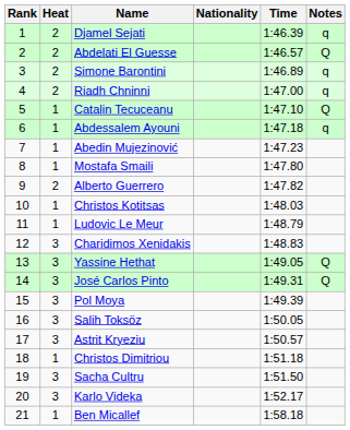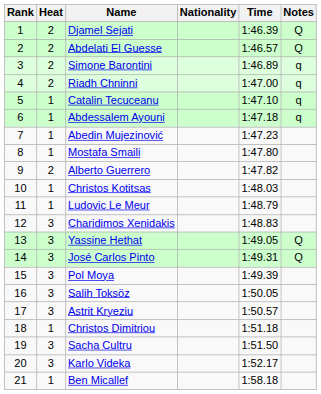 <table class="wikitable sortable" style="text-align:center">
 <tr>
 <th>Rank</th>
 <th>Heat</th>
 <th>Name</th>
 <th>Nationality</th>
 <th>Time</th>
 <th>Notes</th>
 </tr>
 <tr bgcolor=ccffcc>
 <td>1</td>
 <td>2</td>
 <td align=left><a href='#'>Djamel Sejati</a></td>
 <td align=left></td>
 <td>1:46.39</td>
-<td>q</td>
+<td>Q</td>
 </tr>
 <tr bgcolor=ccffcc>
 <td>2</td>
 <td>2</td>
 <td align=left><a href='#'>Abdelati El Guesse</a></td>
 <td align=left></td>
 <td>1:46.57</td>
 <td>Q</td>
 </tr>
 <tr bgcolor=ddffdd>
 <td>3</td>
 <td>2</td>
 <td align=left><a href='#'>Simone Barontini</a></td>
 <td align=left></td>
 <td>1:46.89</td>
 <td>q</td>
 </tr>
 <tr bgcolor=ddffdd>
 <td>4</td>
 <td>2</td>
 <td align=left><a href='#'>Riadh Chninni</a></td>
 <td align=left></td>
 <td>1:47.00</td>
 <td>q</td>
 </tr>
 <tr bgcolor=ccffcc>
 <td>5</td>
 <td>1</td>
 <td align=left><a href='#'>Catalin Tecuceanu</a></td>
 <td align=left></td>
 <td>1:47.10</td>
-<td>Q</td>
+<td>q</td>
 </tr>
 <tr bgcolor=ccffcc>
 <td>6</td>
 <td>1</td>
 <td align=left><a href='#'>Abdessalem Ayouni</a></td>
 <td align=left></td>
 <td>1:47.18</td>
 <td>q</td>
 </tr>
 <tr>
 <td>7</td>
 <td>1</td>
 <td align=left><a href='#'>Abedin Mujezinović</a></td>
 <td align=left></td>
 <td>1:47.23</td>
 <td></td>
 </tr>
 <tr>
 <td>8</td>
 <td>1</td>
 <td align=left><a href='#'>Mostafa Smaili</a></td>
 <td align=left></td>
 <td>1:47.80</td>
 <td></td>
 </tr>
 <tr>
 <td>9</td>
 <td>2</td>
 <td align=left><a href='#'>Alberto Guerrero</a></td>
 <td align=left></td>
 <td>1:47.82</td>
 <td></td>
 </tr>
 <tr>
 <td>10</td>
 <td>1</td>
 <td align=left><a href='#'>Christos Kotitsas</a></td>
 <td align=left></td>
 <td>1:48.03</td>
 <td></td>
 </tr>
 <tr>
 <td>11</td>
 <td>1</td>
 <td align=left><a href='#'>Ludovic Le Meur</a></td>
 <td align=left></td>
 <td>1:48.79</td>
 <td></td>
 </tr>
 <tr>
 <td>12</td>
 <td>3</td>
 <td align=left><a href='#'>Charidimos Xenidakis</a></td>
 <td align=left></td>
 <td>1:48.83</td>
 <td></td>
 </tr>
 <tr bgcolor=ccffcc>
 <td>13</td>
 <td>3</td>
 <td align=left><a href='#'>Yassine Hethat</a></td>
 <td align=left></td>
 <td>1:49.05</td>
 <td>Q</td>
 </tr>
 <tr bgcolor=ccffcc>
 <td>14</td>
 <td>3</td>
 <td align=left><a href='#'>José Carlos Pinto</a></td>
 <td align=left></td>
 <td>1:49.31</td>
 <td>Q</td>
 </tr>
 <tr>
 <td>15</td>
 <td>3</td>
 <td align=left><a href='#'>Pol Moya</a></td>
 <td align=left></td>
 <td>1:49.39</td>
 <td></td>
 </tr>
 <tr>
 <td>16</td>
 <td>3</td>
 <td align=left><a href='#'>Salih Toksöz</a></td>
 <td align=left></td>
 <td>1:50.05</td>
 <td></td>
 </tr>
 <tr>
 <td>17</td>
 <td>3</td>
 <td align=left><a href='#'>Astrit Kryeziu</a></td>
 <td align=left></td>
 <td>1:50.57</td>
 <td></td>
 </tr>
 <tr>
 <td>18</td>
 <td>1</td>
 <td align=left><a href='#'>Christos Dimitriou</a></td>
 <td align=left></td>
 <td>1:51.18</td>
 <td></td>
 </tr>
 <tr>
 <td>19</td>
 <td>3</td>
 <td align=left><a href='#'>Sacha Cultru</a></td>
 <td align=left></td>
 <td>1:51.50</td>
 <td></td>
 </tr>
 <tr>
 <td>20</td>
 <td>3</td>
 <td align=left><a href='#'>Karlo Videka</a></td>
 <td align=left></td>
 <td>1:52.17</td>
 <td></td>
 </tr>
 <tr>
 <td>21</td>
 <td>1</td>
 <td align=left><a href='#'>Ben Micallef</a></td>
 <td align=left></td>
 <td>1:58.18</td>
 <td></td>
 </tr>
 </table>
